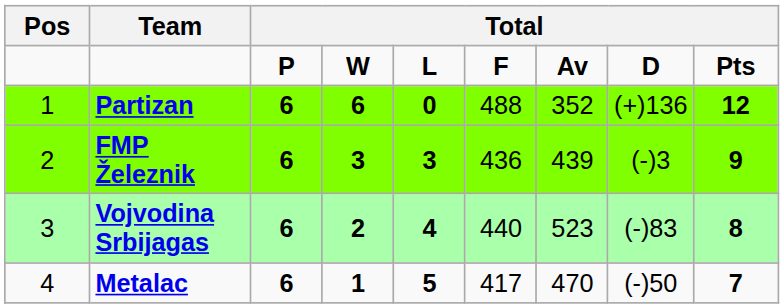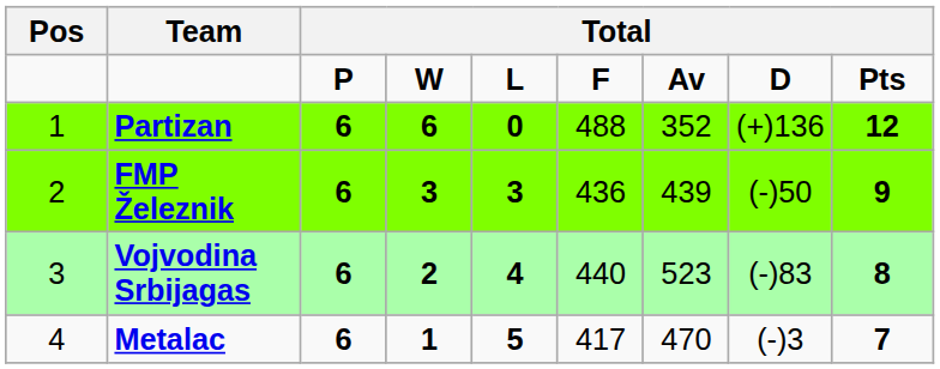 <table class="wikitable sortable" style="text-align: center; font-size:95%" align="left">
 <tr>
 <th width="44">Pos</th>
 <th width="90">Team</th>
 <th colspan=7>Total</th>
 </tr>
 <tr>
 <td></td>
 <td></td>
 <td width="36"><strong>P</strong></td>
 <td width="36"><strong>W</strong></td>
 <td width="36"><strong>L</strong></td>
 <td width="36"><strong>F</strong></td>
 <td width="36"><strong>Av</strong></td>
 <td width="36"><strong>D</strong></td>
 <td width="44"><strong>Pts</strong></td>
 </tr>
 <tr bgcolor="#7fff00">
 <td>1</td>
 <td align="left"><strong><a href='#'>Partizan</a></strong></td>
 <td><strong>6</strong></td>
 <td><strong>6</strong></td>
 <td><strong>0</strong></td>
 <td>488</td>
 <td>352</td>
 <td>(+)136</td>
 <td><strong>12</strong></td>
 </tr>
 <tr bgcolor="#7fff00">
 <td>2</td>
 <td align="left"><strong><a href='#'>FMP Železnik</a></strong></td>
 <td><strong>6</strong></td>
 <td><strong>3</strong></td>
 <td><strong>3</strong></td>
 <td>436</td>
 <td>439</td>
-<td>(-)3</td>
+<td>(-)50</td>
 <td><strong>9 </strong></td>
 </tr>
 <tr bgcolor="#aaffaa">
 <td>3</td>
 <td align="left"><strong><a href='#'>Vojvodina Srbijagas</a></strong></td>
 <td><strong>6</strong></td>
 <td><strong>2</strong></td>
 <td><strong>4</strong></td>
 <td>440</td>
 <td>523</td>
 <td>(-)83</td>
 <td><strong>8 </strong></td>
 </tr>
 <tr>
 <td>4</td>
 <td align="left"><strong><a href='#'>Metalac</a></strong></td>
 <td><strong>6</strong></td>
 <td><strong>1</strong></td>
 <td><strong>5</strong></td>
 <td>417</td>
 <td>470</td>
-<td>(-)50</td>
+<td>(-)3</td>
 <td><strong>7 </strong></td>
 </tr>
 </table>
